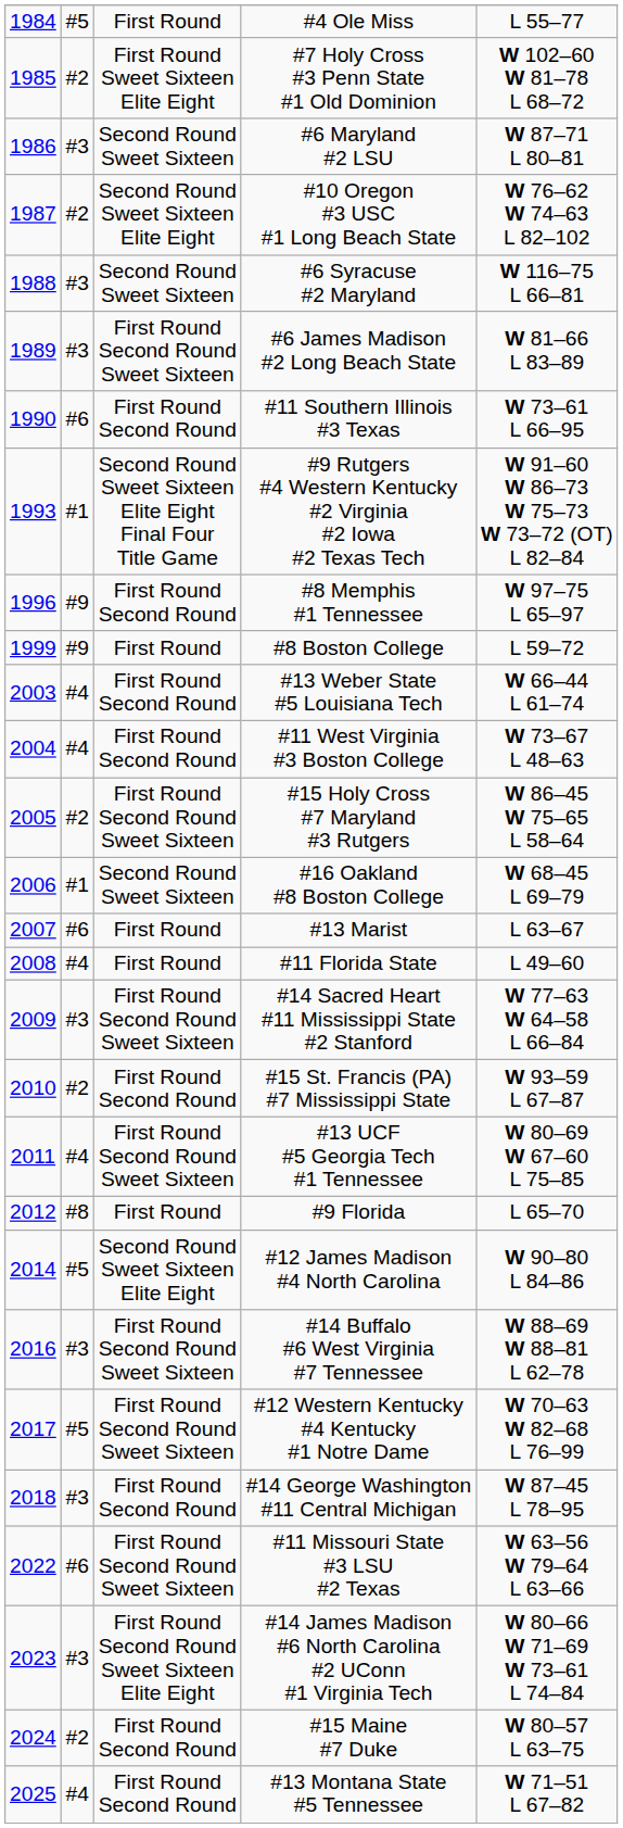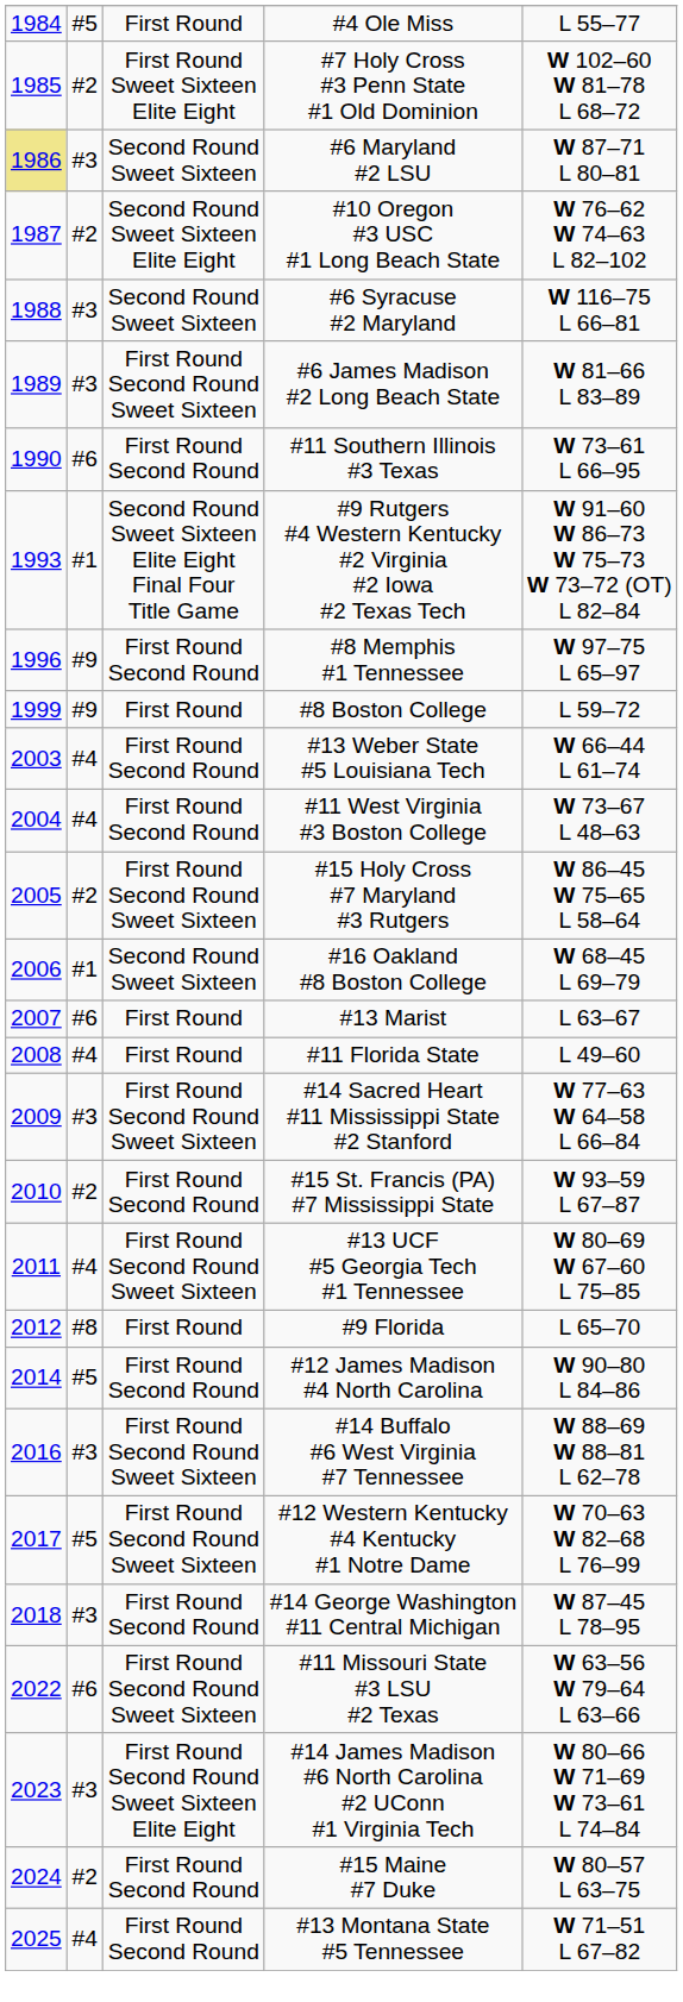 <table class="wikitable" style="text-align:center">
 <tr>
 </tr>
 <tr>
 <td rowspan=1><a href='#'>1984</a></td>
 <td>#5</td>
 <td>First Round</td>
 <td>#4 Ole Miss</td>
 <td>L 55–77</td>
 </tr>
 <tr style="text-align:center;">
 <td rowspan=1><a href='#'>1985</a></td>
 <td>#2</td>
 <td>First Round<br>Sweet Sixteen<br>Elite Eight</td>
 <td>#7 Holy Cross<br>#3 Penn State<br>#1 Old Dominion</td>
 <td><strong>W</strong> 102–60<br><strong>W</strong> 81–78<br>L 68–72</td>
 </tr>
 <tr style="text-align:center;">
-<td rowspan=1><a href='#'>1986</a></td>
+<td rowspan=1 style="background: khaki;"><a href='#'>1986</a></td>
 <td>#3</td>
 <td>Second Round<br>Sweet Sixteen</td>
 <td>#6 Maryland<br>#2 LSU</td>
 <td><strong>W</strong> 87–71<br>L 80–81</td>
 </tr>
 <tr style="text-align:center;">
 <td rowspan=1><a href='#'>1987</a></td>
 <td>#2</td>
 <td>Second Round<br>Sweet Sixteen<br>Elite Eight</td>
 <td>#10 Oregon<br>#3 USC<br>#1 Long Beach State</td>
 <td><strong>W</strong> 76–62<br><strong>W</strong> 74–63<br>L 82–102</td>
 </tr>
 <tr style="text-align:center;">
 <td rowspan=1><a href='#'>1988</a></td>
 <td>#3</td>
 <td>Second Round<br>Sweet Sixteen</td>
 <td>#6 Syracuse<br>#2 Maryland</td>
 <td><strong>W</strong> 116–75<br>L 66–81</td>
 </tr>
 <tr style="text-align:center;">
 <td rowspan=1><a href='#'>1989</a></td>
 <td>#3</td>
 <td>First Round<br>Second Round<br>Sweet Sixteen</td>
 <td>#6 James Madison<br>#2 Long Beach State</td>
 <td><strong>W</strong> 81–66<br>L 83–89</td>
 </tr>
 <tr style="text-align:center;">
 <td rowspan=1><a href='#'>1990</a></td>
 <td>#6</td>
 <td>First Round<br>Second Round</td>
 <td>#11 Southern Illinois<br>#3 Texas</td>
 <td><strong>W</strong> 73–61<br>L 66–95</td>
 </tr>
 <tr style="text-align:center;">
 <td rowspan=1><a href='#'>1993</a></td>
 <td>#1</td>
 <td>Second Round<br>Sweet Sixteen<br>Elite Eight<br>Final Four<br>Title Game</td>
 <td>#9 Rutgers<br>#4 Western Kentucky<br>#2 Virginia<br>#2 Iowa<br>#2 Texas Tech</td>
 <td><strong>W</strong> 91–60<br><strong>W</strong> 86–73<br><strong>W</strong> 75–73<br><strong>W</strong> 73–72 (OT)<br>L 82–84</td>
 </tr>
 <tr style="text-align:center;">
 <td rowspan=1><a href='#'>1996</a></td>
 <td>#9</td>
 <td>First Round<br>Second Round</td>
 <td>#8 Memphis<br>#1 Tennessee</td>
 <td><strong>W</strong> 97–75<br>L 65–97</td>
 </tr>
 <tr style="text-align:center;">
 <td rowspan=1><a href='#'>1999</a></td>
 <td>#9</td>
 <td>First Round</td>
 <td>#8 Boston College</td>
 <td>L 59–72</td>
 </tr>
 <tr style="text-align:center;">
 <td rowspan=1><a href='#'>2003</a></td>
 <td>#4</td>
 <td>First Round<br>Second Round</td>
 <td>#13 Weber State<br>#5 Louisiana Tech</td>
 <td><strong>W</strong> 66–44<br>L 61–74</td>
 </tr>
 <tr style="text-align:center;">
 <td rowspan=1><a href='#'>2004</a></td>
 <td>#4</td>
 <td>First Round<br>Second Round</td>
 <td>#11 West Virginia<br>#3 Boston College</td>
 <td><strong>W</strong> 73–67<br>L 48–63</td>
 </tr>
 <tr style="text-align:center;">
 <td rowspan=1><a href='#'>2005</a></td>
 <td>#2</td>
 <td>First Round<br>Second Round<br>Sweet Sixteen</td>
 <td>#15 Holy Cross<br>#7 Maryland<br>#3 Rutgers</td>
 <td><strong>W</strong> 86–45<br><strong>W</strong> 75–65<br>L 58–64</td>
 </tr>
 <tr style="text-align:center;">
 <td rowspan=1><a href='#'>2006</a></td>
 <td>#1</td>
 <td>Second Round<br>Sweet Sixteen</td>
 <td>#16 Oakland<br>#8 Boston College</td>
 <td><strong>W</strong> 68–45<br>L 69–79</td>
 </tr>
 <tr style="text-align:center;">
 <td rowspan=1><a href='#'>2007</a></td>
 <td>#6</td>
 <td>First Round</td>
 <td>#13 Marist</td>
 <td>L 63–67</td>
 </tr>
 <tr style="text-align:center;">
 <td rowspan=1><a href='#'>2008</a></td>
 <td>#4</td>
 <td>First Round</td>
 <td>#11 Florida State</td>
 <td>L 49–60</td>
 </tr>
 <tr style="text-align:center;">
 <td rowspan=1><a href='#'>2009</a></td>
 <td>#3</td>
 <td>First Round<br>Second Round<br>Sweet Sixteen</td>
 <td>#14 Sacred Heart<br>#11 Mississippi State<br>#2 Stanford</td>
 <td><strong>W</strong> 77–63<br><strong>W</strong> 64–58<br>L 66–84</td>
 </tr>
 <tr style="text-align:center;">
 <td rowspan=1><a href='#'>2010</a></td>
 <td>#2</td>
 <td>First Round<br>Second Round</td>
 <td>#15 St. Francis (PA)<br>#7 Mississippi State</td>
 <td><strong>W</strong> 93–59<br>L 67–87</td>
 </tr>
 <tr style="text-align:center;">
 <td rowspan=1><a href='#'>2011</a></td>
 <td>#4</td>
 <td>First Round<br>Second Round<br>Sweet Sixteen</td>
 <td>#13 UCF<br>#5 Georgia Tech<br>#1 Tennessee</td>
 <td><strong>W</strong> 80–69<br><strong>W</strong> 67–60<br>L 75–85</td>
 </tr>
 <tr style="text-align:center;">
 <td rowspan=1><a href='#'>2012</a></td>
 <td>#8</td>
 <td>First Round</td>
 <td>#9 Florida</td>
 <td>L 65–70</td>
 </tr>
 <tr style="text-align:center;">
 <td rowspan=1><a href='#'>2014</a></td>
 <td>#5</td>
-<td>Second Round<br>Sweet Sixteen<br>Elite Eight</td>
+<td>First Round<br>Second Round</td>
 <td>#12 James Madison<br>#4 North Carolina</td>
 <td><strong>W</strong> 90–80<br>L 84–86</td>
 </tr>
 <tr style="text-align:center;">
 <td rowspan=1><a href='#'>2016</a></td>
 <td>#3</td>
 <td>First Round<br>Second Round<br>Sweet Sixteen</td>
 <td>#14 Buffalo<br>#6 West Virginia<br>#7 Tennessee</td>
 <td><strong>W</strong> 88–69<br><strong>W</strong> 88–81<br>L 62–78</td>
 </tr>
 <tr style="text-align:center;">
 <td rowspan=1><a href='#'>2017</a></td>
 <td>#5</td>
 <td>First Round<br>Second Round<br>Sweet Sixteen</td>
 <td>#12 Western Kentucky<br>#4 Kentucky<br>#1 Notre Dame</td>
 <td><strong>W</strong> 70–63<br><strong>W</strong> 82–68<br>L 76–99</td>
 </tr>
 <tr style="text-align:center;">
 <td rowspan=1><a href='#'>2018</a></td>
 <td>#3</td>
 <td>First Round<br>Second Round</td>
 <td>#14 George Washington<br>#11 Central Michigan</td>
 <td><strong>W</strong> 87–45<br>L 78–95</td>
 </tr>
 <tr style="text-align:center;">
 <td rowspan=1><a href='#'>2022</a></td>
 <td>#6</td>
 <td>First Round<br>Second Round<br>Sweet Sixteen</td>
 <td>#11 Missouri State <br>#3 LSU<br>#2 Texas</td>
 <td><strong>W</strong> 63–56<br><strong>W</strong> 79–64<br>L 63–66</td>
 </tr>
 <tr style="text-align:center;">
 <td rowspan=1><a href='#'>2023</a></td>
 <td>#3</td>
 <td>First Round<br>Second Round<br>Sweet Sixteen<br>Elite Eight</td>
 <td>#14 James Madison <br>#6 North Carolina<br>#2 UConn<br>#1 Virginia Tech</td>
 <td><strong>W</strong> 80–66<br><strong>W</strong> 71–69<br><strong>W</strong> 73–61<br>L 74–84</td>
 </tr>
 <tr style="text-align:center;">
 <td rowspan=1><a href='#'>2024</a></td>
 <td>#2</td>
 <td>First Round<br>Second Round</td>
 <td>#15 Maine <br>#7 Duke</td>
 <td><strong>W</strong> 80–57<br>L 63–75</td>
 </tr>
 <tr style="text-align:center;">
 <td rowspan=1><a href='#'>2025</a></td>
 <td>#4</td>
 <td>First Round<br>Second Round</td>
 <td>#13 Montana State <br>#5 Tennessee</td>
 <td><strong>W</strong> 71–51<br>L 67–82</td>
 </tr>
 <tr style="text-align:center;">
 </tr>
 </table>
